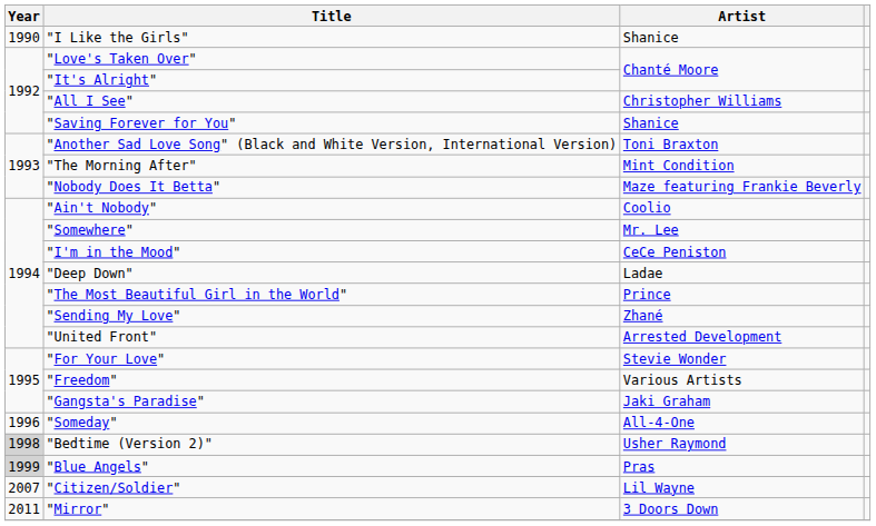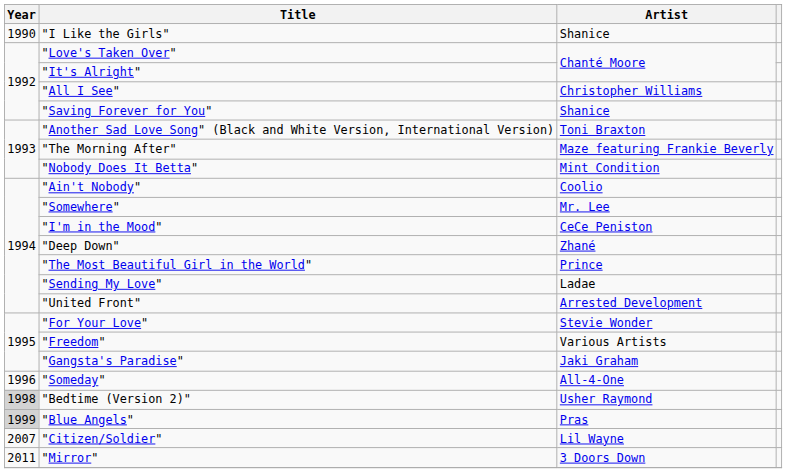 <table class="wikitable plainrowheaders">
 <tr>
 <th>Year</th>
 <th>Title</th>
 <th>Artist</th>
 <th></th>
 </tr>
 <tr>
 <td>1990</td>
 <td>"I Like the Girls"</td>
 <td>Shanice</td>
 <td style="text-align:center;"></td>
 </tr>
 <tr>
 <td rowspan=4>1992</td>
 <td>"<a href='#'>Love's Taken Over</a>"</td>
 <td rowspan=2><a href='#'>Chanté Moore</a></td>
 <td style="text-align:center;"></td>
 </tr>
 <tr>
 <td>"<a href='#'>It's Alright</a>"</td>
 <td></td>
 </tr>
 <tr>
 <td>"<a href='#'>All I See</a>"</td>
 <td><a href='#'>Christopher Williams</a></td>
 <td></td>
 </tr>
 <tr>
 <td>"<a href='#'>Saving Forever for You</a>"</td>
 <td><a href='#'>Shanice</a></td>
 <td></td>
 </tr>
 <tr>
 <td rowspan=3>1993</td>
 <td>"<a href='#'>Another Sad Love Song</a>" (Black and White Version, International Version)</td>
 <td><a href='#'>Toni Braxton</a></td>
 <td style="text-align:center;"></td>
 </tr>
 <tr>
 <td>"The Morning After"</td>
-<td><a href='#'>Mint Condition</a></td>
+<td><a href='#'>Maze featuring Frankie Beverly</a></td>
 <td></td>
 </tr>
 <tr>
 <td>"<a href='#'>Nobody Does It Betta</a>"</td>
-<td><a href='#'>Maze featuring Frankie Beverly</a></td>
+<td><a href='#'>Mint Condition</a></td>
 <td style="text-align:center;"></td>
 </tr>
 <tr>
 <td rowspan=7>1994</td>
 <td>"<a href='#'>Ain't Nobody</a>"</td>
 <td><a href='#'>Coolio</a></td>
 <td></td>
 </tr>
 <tr>
 <td>"<a href='#'>Somewhere</a>"</td>
 <td><a href='#'>Mr. Lee</a></td>
 <td></td>
 </tr>
 <tr>
 <td>"<a href='#'>I'm in the Mood</a>"</td>
 <td><a href='#'>CeCe Peniston</a></td>
 <td></td>
 </tr>
 <tr>
 <td>"Deep Down"</td>
-<td>Ladae</td>
+<td><a href='#'>Zhané</a></td>
 <td style="text-align:center;"></td>
 </tr>
 <tr>
 <td>"<a href='#'>The Most Beautiful Girl in the World</a>"</td>
 <td><a href='#'>Prince</a></td>
 <td style="text-align:center;"></td>
 </tr>
 <tr>
 <td>"<a href='#'>Sending My Love</a>"</td>
-<td><a href='#'>Zhané</a></td>
+<td>Ladae</td>
 <td style="text-align:center;"></td>
 </tr>
 <tr>
 <td>"United Front"</td>
 <td><a href='#'>Arrested Development</a></td>
 <td style="text-align:center;"></td>
 </tr>
 <tr>
 <td rowspan=3>1995</td>
 <td>"<a href='#'>For Your Love</a>"</td>
 <td><a href='#'>Stevie Wonder</a></td>
 <td style="text-align:center;"></td>
 </tr>
 <tr>
 <td>"<a href='#'>Freedom</a>"</td>
 <td>Various Artists</td>
 <td style="text-align:center;"></td>
 </tr>
 <tr>
 <td>"<a href='#'>Gangsta's Paradise</a>"</td>
 <td><a href='#'>Jaki Graham</a></td>
 <td style="text-align:center;"></td>
 </tr>
 <tr>
 <td>1996</td>
 <td>"<a href='#'>Someday</a>"</td>
 <td><a href='#'>All-4-One</a></td>
 <td style="text-align:center;"></td>
 </tr>
 <tr>
 <td style="background: lightgrey;">1998</td>
 <td>"Bedtime (Version 2)"</td>
 <td><a href='#'>Usher Raymond</a></td>
 <td></td>
 </tr>
 <tr>
 <td style="background: lightgrey;">1999</td>
 <td>"<a href='#'>Blue Angels</a>"</td>
 <td><a href='#'>Pras</a></td>
 <td></td>
 </tr>
 <tr>
 <td>2007</td>
 <td>"<a href='#'>Citizen/Soldier</a>"</td>
 <td><a href='#'>Lil Wayne</a></td>
 <td style="text-align:center;"></td>
 </tr>
 <tr>
 <td>2011</td>
 <td>"<a href='#'>Mirror</a>"</td>
 <td><a href='#'>3 Doors Down</a></td>
 <td style="text-align:center;"></td>
 </tr>
 <tr>
 </tr>
 </table>
